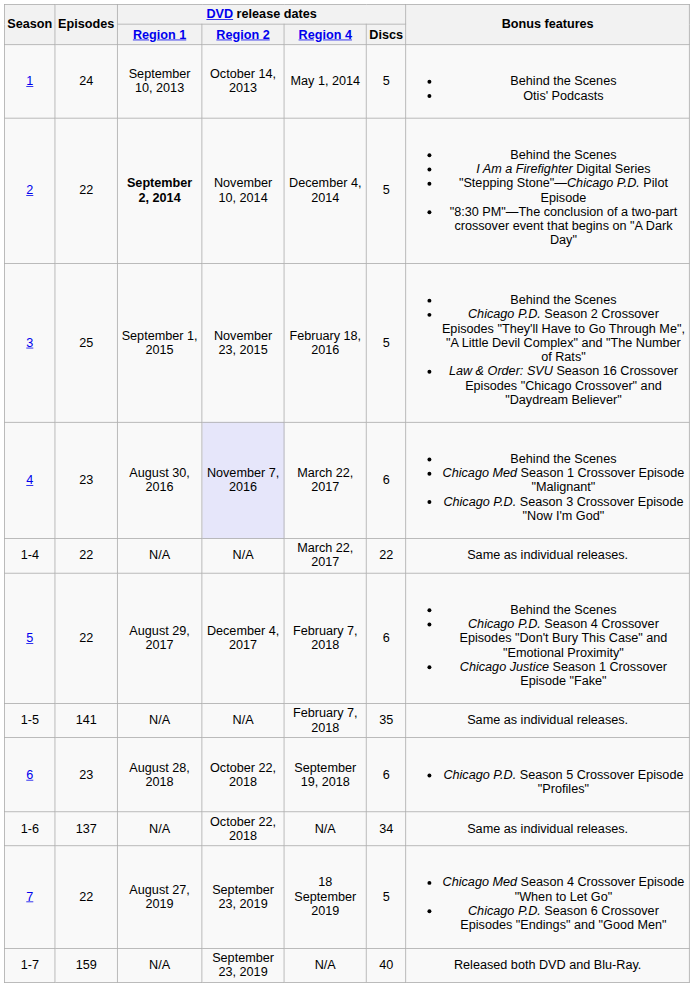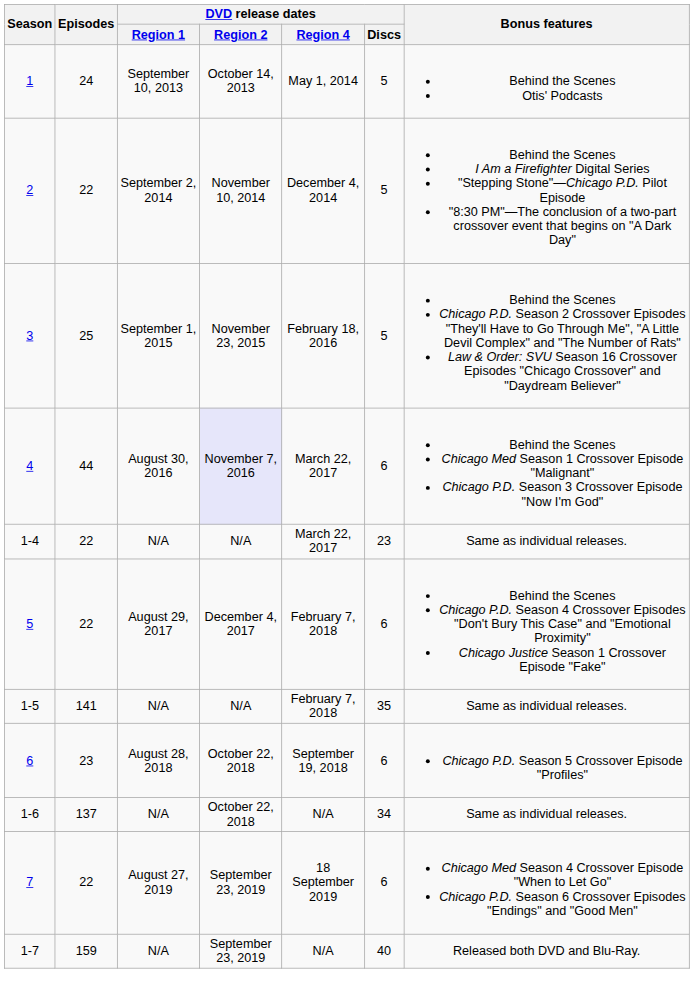 <table class="wikitable plainrowheaders" style="text-align: center;">
 <tr>
 <th scope="col" rowspan="2">Season</th>
 <th scope="col" rowspan="2">Episodes</th>
 <th scope="col" colspan="4"><a href='#'>DVD</a> release dates</th>
 <th scope="col" rowspan="2">Bonus features</th>
 </tr>
 <tr>
 <th scope="col"><a href='#'>Region 1</a></th>
 <th scope="col"><a href='#'>Region 2</a></th>
 <th scope="col"><a href='#'>Region 4</a></th>
 <th scope="col">Discs</th>
 </tr>
 <tr>
 <td scope="row"><a href='#'>1</a></td>
 <td>24</td>
 <td>September 10, 2013</td>
 <td>October 14, 2013</td>
 <td>May 1, 2014</td>
 <td>5</td>
 <td><br><ul><li>Behind the Scenes</li><li>Otis' Podcasts</li></ul></td>
 </tr>
 <tr>
 <td scope="row"><a href='#'>2</a></td>
 <td>22</td>
-<td><strong>September 2, 2014</strong></td>
+<td>September 2, 2014</td>
 <td>November 10, 2014</td>
 <td>December 4, 2014</td>
 <td>5</td>
 <td><br><ul><li>Behind the Scenes</li><li><em>I Am a Firefighter</em> Digital Series</li><li>"Stepping Stone"—<em>Chicago P.D.</em> Pilot Episode</li><li>"8:30 PM"—The conclusion of a two-part crossover event that begins on "A Dark Day"</li></ul></td>
 </tr>
 <tr>
 <td scope="row"><a href='#'>3</a></td>
 <td>25</td>
 <td>September 1, 2015</td>
 <td>November 23, 2015</td>
 <td>February 18, 2016</td>
 <td>5</td>
 <td><br><ul><li>Behind the Scenes</li><li><em>Chicago P.D.</em> Season 2 Crossover Episodes "They'll Have to Go Through Me", "A Little Devil Complex" and "The Number of Rats"</li><li><em>Law & Order: SVU</em> Season 16 Crossover Episodes "Chicago Crossover" and "Daydream Believer"</li></ul></td>
 </tr>
 <tr>
 <td scope="row"><a href='#'>4</a></td>
-<td>23</td>
+<td>44</td>
 <td>August 30, 2016</td>
 <td style="background: lavender;">November 7, 2016</td>
 <td>March 22, 2017</td>
 <td>6</td>
 <td><br><ul><li>Behind the Scenes</li><li><em>Chicago Med</em> Season 1 Crossover Episode "Malignant"</li><li><em>Chicago P.D.</em> Season 3 Crossover Episode "Now I'm God"</li></ul></td>
 </tr>
 <tr>
 <td>1-4</td>
 <td>22</td>
 <td>N/A</td>
 <td>N/A</td>
 <td>March 22, 2017</td>
-<td>22</td>
+<td>23</td>
 <td>Same as individual releases.</td>
 </tr>
 <tr>
 <td scope="row"><a href='#'>5</a></td>
 <td>22</td>
 <td>August 29, 2017</td>
 <td>December 4, 2017</td>
 <td>February 7, 2018</td>
 <td>6</td>
 <td><br><ul><li>Behind the Scenes</li><li><em>Chicago P.D.</em> Season 4 Crossover Episodes "Don't Bury This Case" and "Emotional Proximity"</li><li><em>Chicago Justice</em> Season 1 Crossover Episode "Fake"</li></ul></td>
 </tr>
 <tr>
 <td>1-5</td>
 <td>141</td>
 <td>N/A</td>
 <td>N/A</td>
 <td>February 7, 2018</td>
 <td>35</td>
 <td>Same as individual releases.</td>
 </tr>
 <tr>
 <td scope="row"><a href='#'>6</a></td>
 <td>23</td>
 <td>August 28, 2018</td>
 <td>October 22, 2018</td>
 <td>September 19, 2018</td>
 <td>6</td>
 <td><br><ul><li><em>Chicago P.D.</em> Season 5 Crossover Episode "Profiles"</li></ul></td>
 </tr>
 <tr>
 <td>1-6</td>
 <td>137</td>
 <td>N/A</td>
 <td>October 22, 2018</td>
 <td>N/A</td>
 <td>34</td>
 <td>Same as individual releases.</td>
 </tr>
 <tr>
 <td scope="row"><a href='#'>7</a></td>
 <td>22</td>
 <td>August 27, 2019</td>
 <td>September 23, 2019</td>
 <td>18 September 2019</td>
-<td>5</td>
+<td>6</td>
 <td><br><ul><li><em>Chicago Med</em> Season 4 Crossover Episode "When to Let Go"</li><li><em>Chicago P.D.</em> Season 6 Crossover Episodes "Endings" and "Good Men"</li></ul></td>
 </tr>
 <tr>
 <td>1-7</td>
 <td>159</td>
 <td>N/A</td>
 <td>September 23, 2019 </td>
 <td>N/A</td>
 <td>40</td>
 <td>Released both DVD and Blu-Ray.</td>
 </tr>
 </table>
